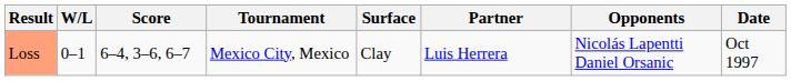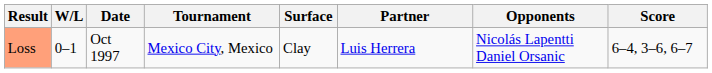 <table class="sortable wikitable">
 <tr>
 <th style="width:40px">Result</th>
 <th style="width:30px" class="unsortable">W/L</th>
-<th style="width:100px" class="unsortable">Score</th>
+<th style="width:55px">Date</th>
 <th style="width:140px">Tournament</th>
 <th style="width:55px">Surface</th>
 <th style="width:140px">Partner</th>
 <th style="width:140px">Opponents</th>
-<th style="width:55px">Date</th>
+<th style="width:100px" class="unsortable">Score</th>
 </tr>
 <tr>
 <td style="background:#ffa07a;">Loss</td>
 <td>0–1</td>
-<td>6–4, 3–6, 6–7</td>
+<td>Oct 1997</td>
 <td><a href='#'>Mexico City</a>, Mexico</td>
 <td>Clay</td>
 <td> <a href='#'>Luis Herrera</a></td>
 <td> <a href='#'>Nicolás Lapentti</a><br> <a href='#'>Daniel Orsanic</a></td>
-<td>Oct 1997</td>
+<td>6–4, 3–6, 6–7</td>
 </tr>
 </table>
